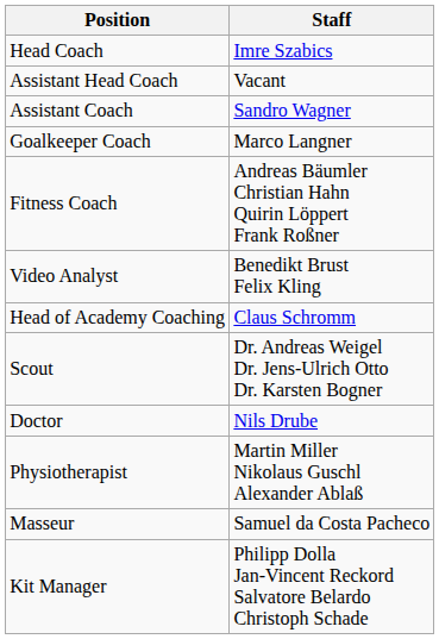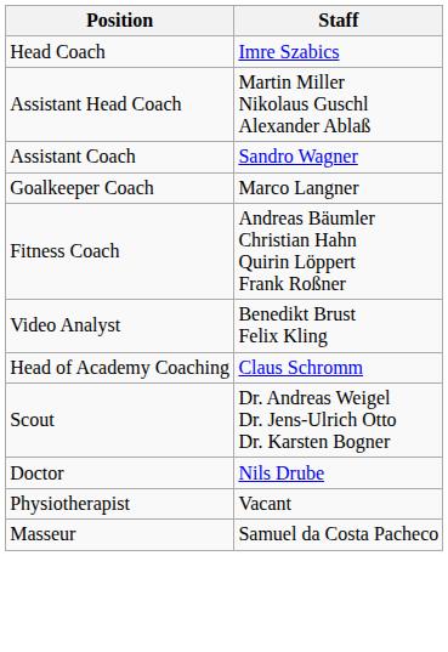 <table class="wikitable">
 <tr>
 <th>Position</th>
 <th>Staff</th>
 </tr>
 <tr>
 <td>Head Coach</td>
 <td> <a href='#'>Imre Szabics</a></td>
 </tr>
 <tr>
 <td>Assistant Head Coach</td>
-<td>Vacant</td>
+<td> Martin Miller <br>  Nikolaus Guschl <br>   Alexander Ablaß</td>
 </tr>
 <tr>
 <td>Assistant Coach</td>
 <td> <a href='#'>Sandro Wagner</a></td>
 </tr>
 <tr>
 <td>Goalkeeper Coach</td>
 <td> Marco Langner</td>
 </tr>
 <tr>
 <td>Fitness Coach</td>
 <td> Andreas Bäumler <br>  Christian Hahn <br>  Quirin Löppert <br>  Frank Roßner</td>
 </tr>
 <tr>
 <td>Video Analyst</td>
 <td> Benedikt Brust <br>  Felix Kling</td>
 </tr>
 <tr>
 <td>Head of Academy Coaching</td>
 <td> <a href='#'>Claus Schromm</a></td>
 </tr>
 <tr>
 <td>Scout</td>
 <td> Dr. Andreas Weigel <br>  Dr. Jens-Ulrich Otto <br>  Dr. Karsten Bogner</td>
 </tr>
 <tr>
 <td>Doctor</td>
 <td> <a href='#'>Nils Drube</a></td>
 </tr>
 <tr>
 <td>Physiotherapist</td>
-<td> Martin Miller <br>  Nikolaus Guschl <br>   Alexander Ablaß</td>
+<td>Vacant</td>
 </tr>
 <tr>
 <td>Masseur</td>
 <td> Samuel da Costa Pacheco</td>
 </tr>
-<tr>
-<td>Kit Manager</td>
-<td> Philipp Dolla  <br>  Jan-Vincent Reckord <br>  Salvatore Belardo  <br>  Christoph Schade</td>
-</tr>
 </table>
